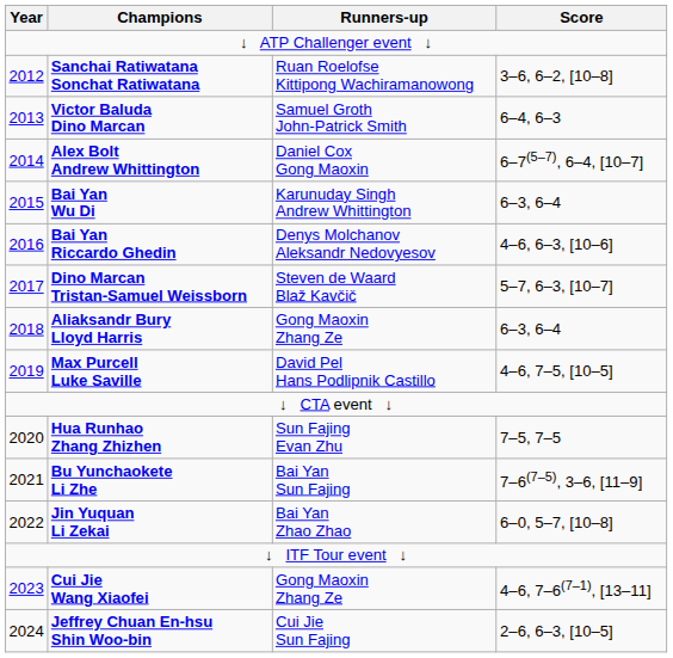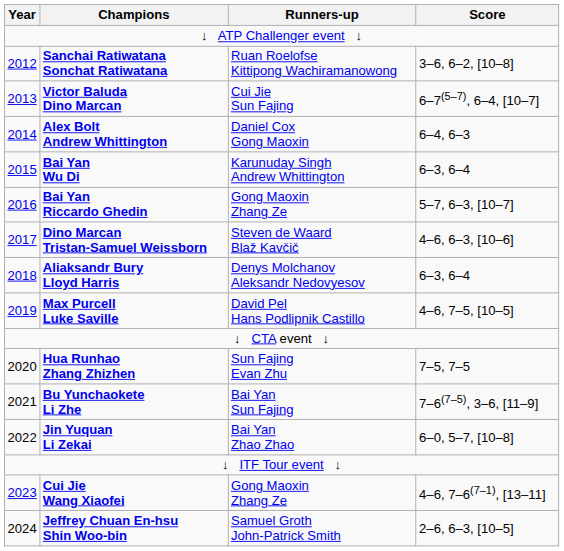 <table class="wikitable" style="font-size:90%">
 <tr>
 <th>Year</th>
 <th style="width:200px;">Champions</th>
 <th style="width:200px;">Runners-up</th>
 <th style="width:150px;">Score</th>
 </tr>
 <tr>
 <td colspan="4" style="text-align:center;">↓   <a href='#'>ATP Challenger event</a>   ↓</td>
 </tr>
 <tr>
 <td><a href='#'>2012</a></td>
 <td> <strong><a href='#'>Sanchai Ratiwatana</a></strong><br> <strong><a href='#'>Sonchat Ratiwatana</a></strong></td>
 <td> <a href='#'>Ruan Roelofse</a> <br>  <a href='#'>Kittipong Wachiramanowong</a></td>
 <td>3–6, 6–2, [10–8]</td>
 </tr>
 <tr>
 <td><a href='#'>2013</a></td>
 <td> <strong><a href='#'>Victor Baluda</a></strong><br> <strong><a href='#'>Dino Marcan</a></strong></td>
-<td> <a href='#'>Samuel Groth</a> <br>  <a href='#'>John-Patrick Smith</a></td>
-<td>6–4, 6–3</td>
+<td> <a href='#'>Cui Jie</a> <br>  <a href='#'>Sun Fajing</a></td>
+<td>6–7<sup>(5–7)</sup>, 6–4, [10–7]</td>
 </tr>
 <tr>
 <td><a href='#'>2014</a></td>
 <td> <strong><a href='#'>Alex Bolt</a></strong><br> <strong><a href='#'>Andrew Whittington</a></strong></td>
 <td> <a href='#'>Daniel Cox</a><br> <a href='#'>Gong Maoxin</a></td>
-<td>6–7<sup>(5–7)</sup>, 6–4, [10–7]</td>
+<td>6–4, 6–3</td>
 </tr>
 <tr>
 <td><a href='#'>2015</a></td>
 <td> <strong><a href='#'>Bai Yan</a></strong><br> <strong><a href='#'>Wu Di</a></strong></td>
 <td> <a href='#'>Karunuday Singh</a><br> <a href='#'>Andrew Whittington</a></td>
 <td>6–3, 6–4</td>
 </tr>
 <tr>
 <td><a href='#'>2016</a></td>
 <td> <strong><a href='#'>Bai Yan</a></strong> <br>  <strong><a href='#'>Riccardo Ghedin</a></strong></td>
-<td> <a href='#'>Denys Molchanov</a> <br>  <a href='#'>Aleksandr Nedovyesov</a></td>
-<td>4–6, 6–3, [10–6]</td>
+<td> <a href='#'>Gong Maoxin</a> <br>  <a href='#'>Zhang Ze</a></td>
+<td>5–7, 6–3, [10–7]</td>
 </tr>
 <tr>
 <td><a href='#'>2017</a></td>
 <td> <strong><a href='#'>Dino Marcan</a></strong> <br>  <strong><a href='#'>Tristan-Samuel Weissborn</a></strong></td>
 <td> <a href='#'>Steven de Waard</a> <br>  <a href='#'>Blaž Kavčič</a></td>
-<td>5–7, 6–3, [10–7]</td>
+<td>4–6, 6–3, [10–6]</td>
 </tr>
 <tr>
 <td><a href='#'>2018</a></td>
 <td> <strong><a href='#'>Aliaksandr Bury</a></strong> <br>  <strong><a href='#'>Lloyd Harris</a></strong></td>
-<td> <a href='#'>Gong Maoxin</a> <br>  <a href='#'>Zhang Ze</a></td>
+<td> <a href='#'>Denys Molchanov</a> <br>  <a href='#'>Aleksandr Nedovyesov</a></td>
 <td>6–3, 6–4</td>
 </tr>
 <tr>
 <td><a href='#'>2019</a></td>
 <td> <strong><a href='#'>Max Purcell</a></strong> <br>  <strong><a href='#'>Luke Saville</a></strong></td>
 <td> <a href='#'>David Pel</a> <br>  <a href='#'>Hans Podlipnik Castillo</a></td>
 <td>4–6, 7–5, [10–5]</td>
 </tr>
 <tr>
 <td colspan="4" style="text-align:center;">↓   <a href='#'>CTA</a> event   ↓</td>
 </tr>
 <tr>
 <td>2020</td>
 <td> <strong><a href='#'>Hua Runhao</a></strong> <br>  <strong><a href='#'>Zhang Zhizhen</a></strong></td>
 <td> <a href='#'>Sun Fajing</a> <br>  <a href='#'>Evan Zhu</a></td>
 <td>7–5, 7–5</td>
 </tr>
 <tr>
 <td>2021</td>
 <td> <strong><a href='#'>Bu Yunchaokete</a></strong> <br>  <strong><a href='#'>Li Zhe</a></strong></td>
 <td> <a href='#'>Bai Yan</a> <br>  <a href='#'>Sun Fajing</a></td>
 <td>7–6<sup>(7–5)</sup>, 3–6, [11–9]</td>
 </tr>
 <tr>
 <td>2022</td>
 <td> <strong><a href='#'>Jin Yuquan</a></strong> <br>  <strong><a href='#'>Li Zekai</a></strong></td>
 <td> <a href='#'>Bai Yan</a> <br>  <a href='#'>Zhao Zhao</a></td>
 <td>6–0, 5–7, [10–8]</td>
 </tr>
 <tr>
 <td colspan="4" style="text-align:center;">↓   <a href='#'>ITF Tour event</a>   ↓</td>
 </tr>
 <tr>
 <td><a href='#'>2023</a></td>
 <td> <strong><a href='#'>Cui Jie</a></strong> <br>  <strong><a href='#'>Wang Xiaofei</a></strong></td>
 <td> <a href='#'>Gong Maoxin</a> <br>  <a href='#'>Zhang Ze</a></td>
 <td>4–6, 7–6<sup>(7–1)</sup>, [13–11]</td>
 </tr>
 <tr>
 <td>2024</td>
 <td> <strong><a href='#'>Jeffrey Chuan En-hsu</a></strong> <br>  <strong><a href='#'>Shin Woo-bin</a></strong></td>
-<td> <a href='#'>Cui Jie</a> <br>  <a href='#'>Sun Fajing</a></td>
+<td> <a href='#'>Samuel Groth</a> <br>  <a href='#'>John-Patrick Smith</a></td>
 <td>2–6, 6–3, [10–5]</td>
 </tr>
 </table>
